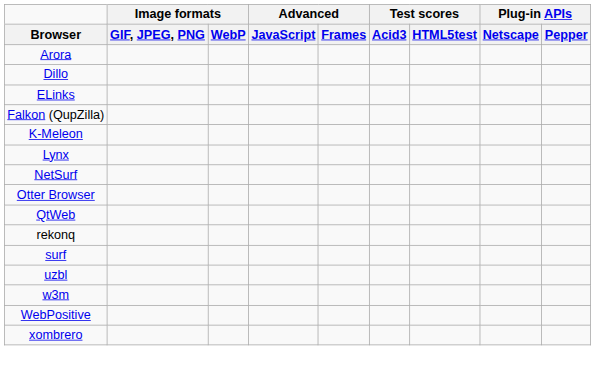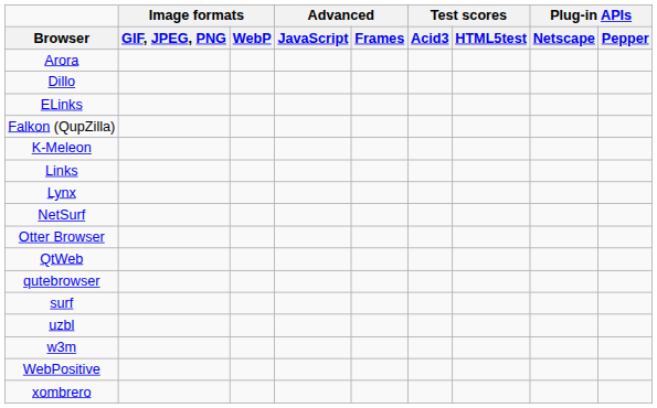 <table class="wikitable" style="text-align:center">
 <tr>
 <td style="border-top: 0; border-left: 0; background-color: none;"></td>
 <th colspan="2">Image formats</th>
 <th colspan="2">Advanced</th>
 <th colspan="2">Test scores</th>
 <th colspan="2">Plug-in <a href='#'>APIs</a></th>
 </tr>
 <tr>
 <th>Browser</th>
 <th><a href='#'>GIF</a>, <a href='#'>JPEG</a>, <a href='#'>PNG</a></th>
 <th><a href='#'>WebP</a></th>
 <th><a href='#'>JavaScript</a></th>
 <th><a href='#'>Frames</a></th>
 <th><a href='#'>Acid3</a></th>
 <th><a href='#'>HTML5test</a></th>
 <th><a href='#'>Netscape</a></th>
 <th><a href='#'>Pepper</a></th>
 </tr>
 <tr>
 <td><a href='#'>Arora</a></td>
 <td></td>
 <td></td>
 <td></td>
 <td></td>
 <td></td>
 <td></td>
 <td></td>
 <td></td>
 </tr>
 <tr>
 <td><a href='#'>Dillo</a></td>
 <td></td>
 <td></td>
 <td></td>
 <td></td>
 <td></td>
 <td></td>
 <td></td>
 <td></td>
 </tr>
 <tr>
 <td><a href='#'>ELinks</a></td>
 <td></td>
 <td></td>
 <td></td>
 <td></td>
 <td></td>
 <td></td>
 <td></td>
 <td></td>
 </tr>
 <tr>
 <td><a href='#'>Falkon</a> (QupZilla)</td>
 <td></td>
 <td></td>
 <td></td>
 <td></td>
 <td></td>
 <td></td>
 <td></td>
 <td></td>
 </tr>
 <tr>
 <td><a href='#'>K-Meleon</a></td>
 <td></td>
 <td></td>
 <td></td>
 <td></td>
 <td></td>
 <td></td>
 <td></td>
 <td></td>
 </tr>
 <tr>
+<td><a href='#'>Links</a></td>
+<td></td>
+<td></td>
+<td></td>
+<td></td>
+<td></td>
+<td></td>
+<td></td>
+<td></td>
+</tr>
+<tr>
 <td><a href='#'>Lynx</a></td>
 <td></td>
 <td></td>
 <td></td>
 <td></td>
 <td></td>
 <td></td>
 <td></td>
 <td></td>
 </tr>
 <tr>
 <td><a href='#'>NetSurf</a></td>
 <td></td>
 <td></td>
 <td></td>
 <td></td>
 <td></td>
 <td></td>
 <td></td>
 <td></td>
 </tr>
 <tr>
 <td><a href='#'>Otter Browser</a></td>
 <td></td>
 <td></td>
 <td></td>
 <td></td>
 <td></td>
 <td></td>
 <td></td>
 <td></td>
 </tr>
 <tr>
 <td><a href='#'>QtWeb</a></td>
 <td></td>
 <td></td>
 <td></td>
 <td></td>
 <td></td>
 <td></td>
 <td></td>
 <td></td>
 </tr>
 <tr>
-<td>rekonq</td>
+<td><a href='#'>qutebrowser</a></td>
 <td></td>
 <td></td>
 <td></td>
 <td></td>
 <td></td>
 <td></td>
 <td></td>
 <td></td>
 </tr>
 <tr>
 <td><a href='#'>surf</a></td>
 <td></td>
 <td></td>
 <td></td>
 <td></td>
 <td></td>
 <td></td>
 <td></td>
 <td></td>
 </tr>
 <tr>
 <td><a href='#'>uzbl</a></td>
 <td></td>
 <td></td>
 <td></td>
 <td></td>
 <td></td>
 <td></td>
 <td></td>
 <td></td>
 </tr>
 <tr>
 <td><a href='#'>w3m</a></td>
 <td></td>
 <td></td>
 <td></td>
 <td></td>
 <td></td>
 <td></td>
 <td></td>
 <td></td>
 </tr>
 <tr>
 <td><a href='#'>WebPositive</a></td>
 <td></td>
 <td></td>
 <td></td>
 <td></td>
 <td></td>
 <td></td>
 <td></td>
 <td></td>
 </tr>
 <tr>
 <td><a href='#'>xombrero</a></td>
 <td></td>
 <td></td>
 <td></td>
 <td></td>
 <td></td>
 <td></td>
 <td></td>
 <td></td>
 </tr>
 </table>
